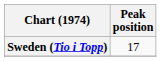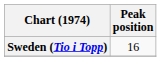 <table class="wikitable plainrowheaders">
 <tr>
 <th scope="col">Chart (1974)</th>
 <th scope="col">Peak<br> position</th>
 </tr>
 <tr>
 <th scope="row">Sweden (<em><a href='#'>Tio i Topp</a></em>)</th>
-<td style="text-align:center;">17</td>
+<td style="text-align:center;">16</td>
 </tr>
 <tr>
 </tr>
 <tr>
 </tr>
 </table>
